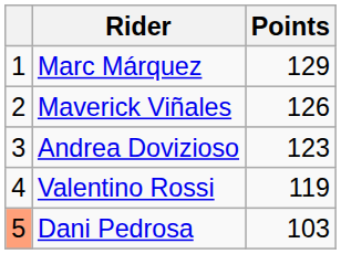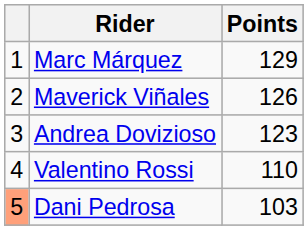 <table class="wikitable" style="font-size: 95%;">
 <tr>
 <th></th>
 <th>Rider</th>
 <th>Points</th>
 </tr>
 <tr>
 <td align=center>1</td>
 <td> <a href='#'>Marc Márquez</a></td>
 <td align=right>129</td>
 </tr>
 <tr>
 <td align=center>2</td>
 <td> <a href='#'>Maverick Viñales</a></td>
 <td align=right>126</td>
 </tr>
 <tr>
 <td align=center>3</td>
 <td> <a href='#'>Andrea Dovizioso</a></td>
 <td align=right>123</td>
 </tr>
 <tr>
 <td align=center>4</td>
 <td> <a href='#'>Valentino Rossi</a></td>
-<td align=right>119</td>
+<td align=right>110</td>
 </tr>
 <tr>
 <td align=center style="background: lightsalmon;">5</td>
 <td> <a href='#'>Dani Pedrosa</a></td>
 <td align=right>103</td>
 </tr>
 </table>
